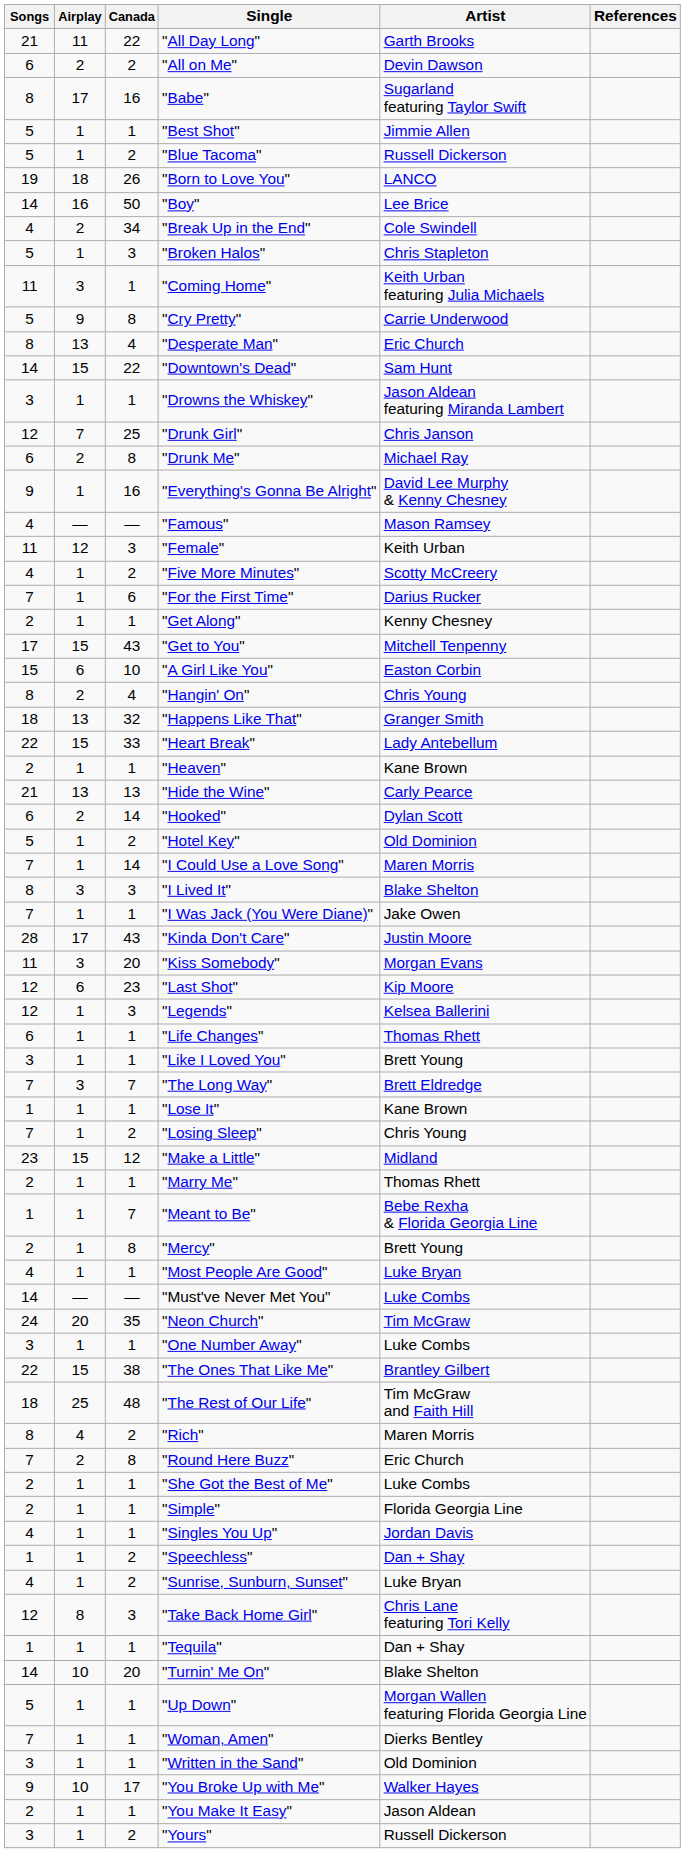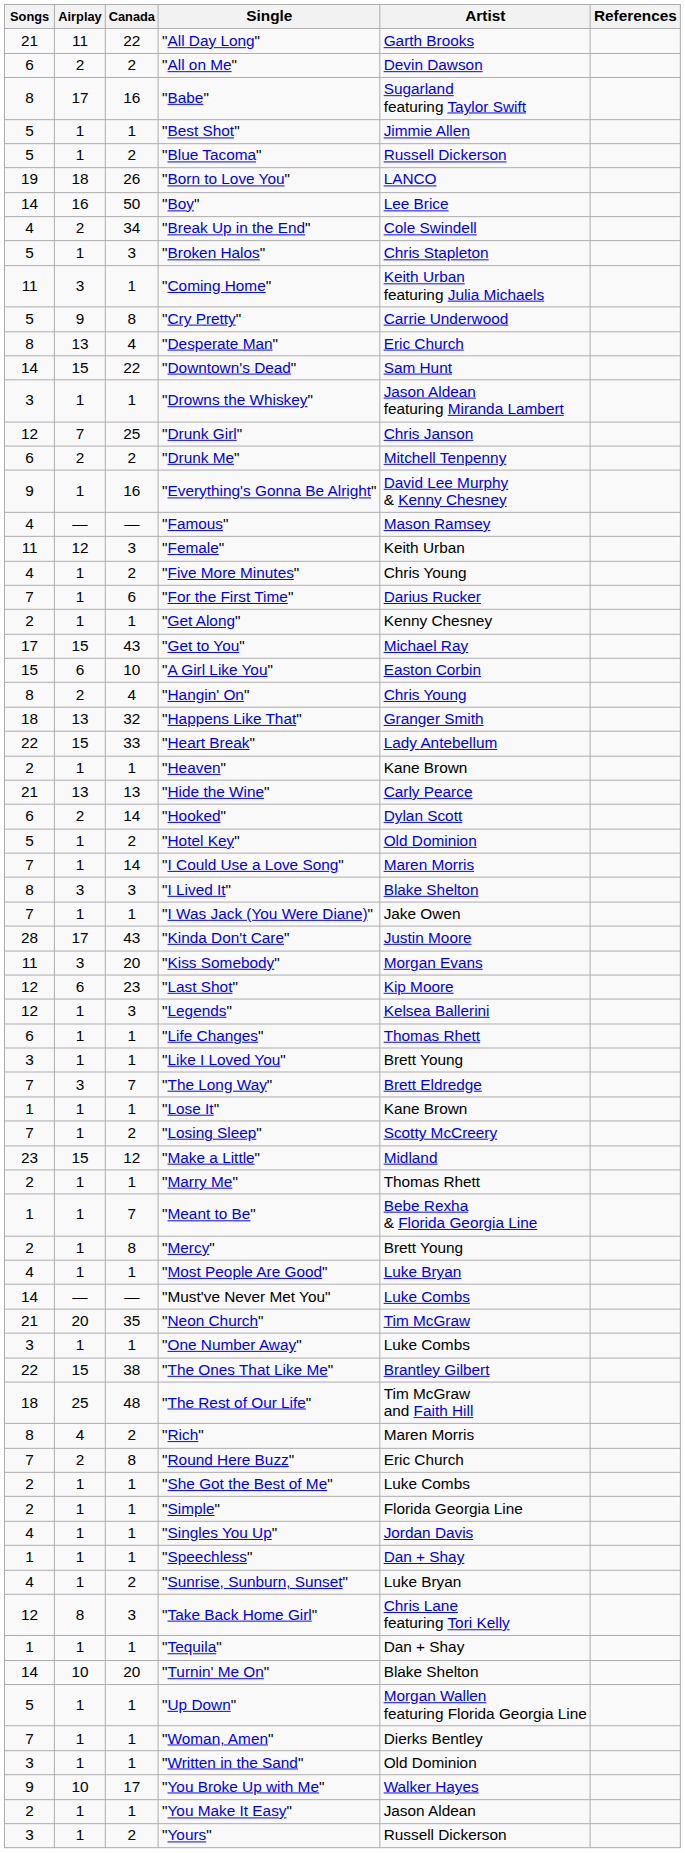 <table class="wikitable sortable">
 <tr>
 <th width="45"><small>Songs</small></th>
 <th width="45"><small>Airplay</small></th>
 <th width="45"><small>Canada</small></th>
 <th width=auto>Single</th>
 <th width=auto>Artist</th>
 <th width=auto>References</th>
 </tr>
 <tr>
 <td align=center>21</td>
 <td align=center>11</td>
 <td align=center>22</td>
 <td>"<a href='#'>All Day Long</a>"</td>
 <td><a href='#'>Garth Brooks</a></td>
 <td></td>
 </tr>
 <tr>
 <td align=center>6</td>
 <td align=center>2</td>
 <td align=center>2</td>
 <td>"<a href='#'>All on Me</a>"</td>
 <td><a href='#'>Devin Dawson</a></td>
 <td></td>
 </tr>
 <tr>
 <td align=center>8</td>
 <td align=center>17</td>
 <td align=center>16</td>
 <td>"<a href='#'>Babe</a>"</td>
 <td><a href='#'>Sugarland</a> <br> featuring <a href='#'>Taylor Swift</a></td>
 <td></td>
 </tr>
 <tr>
 <td align=center>5</td>
 <td align=center>1</td>
 <td align=center>1</td>
 <td>"<a href='#'>Best Shot</a>"</td>
 <td><a href='#'>Jimmie Allen</a></td>
 <td></td>
 </tr>
 <tr>
 <td align=center>5</td>
 <td align=center>1</td>
 <td align=center>2</td>
 <td>"<a href='#'>Blue Tacoma</a>"</td>
 <td><a href='#'>Russell Dickerson</a></td>
 <td></td>
 </tr>
 <tr>
 <td align=center>19</td>
 <td align=center>18</td>
 <td align=center>26</td>
 <td>"<a href='#'>Born to Love You</a>"</td>
 <td><a href='#'>LANCO</a></td>
 <td></td>
 </tr>
 <tr>
 <td align=center>14</td>
 <td align=center>16</td>
 <td align=center>50</td>
 <td>"<a href='#'>Boy</a>"</td>
 <td><a href='#'>Lee Brice</a></td>
 <td></td>
 </tr>
 <tr>
 <td align=center>4</td>
 <td align=center>2</td>
 <td align=center>34</td>
 <td>"<a href='#'>Break Up in the End</a>"</td>
 <td><a href='#'>Cole Swindell</a></td>
 <td></td>
 </tr>
 <tr>
 <td align=center>5</td>
 <td align=center>1</td>
 <td align=center>3</td>
 <td>"<a href='#'>Broken Halos</a>"</td>
 <td><a href='#'>Chris Stapleton</a></td>
 <td></td>
 </tr>
 <tr>
 <td align=center>11</td>
 <td align=center>3</td>
 <td align=center>1</td>
 <td>"<a href='#'>Coming Home</a>"</td>
 <td><a href='#'>Keith Urban</a> <br> featuring <a href='#'>Julia Michaels</a></td>
 <td></td>
 </tr>
 <tr>
 <td align=center>5</td>
 <td align=center>9</td>
 <td align=center>8</td>
 <td>"<a href='#'>Cry Pretty</a>"</td>
 <td><a href='#'>Carrie Underwood</a></td>
 <td></td>
 </tr>
 <tr>
 <td align=center>8</td>
 <td align=center>13</td>
 <td align=center>4</td>
 <td>"<a href='#'>Desperate Man</a>"</td>
 <td><a href='#'>Eric Church</a></td>
 <td></td>
 </tr>
 <tr>
 <td align=center>14</td>
 <td align=center>15</td>
 <td align=center>22</td>
 <td>"<a href='#'>Downtown's Dead</a>"</td>
 <td><a href='#'>Sam Hunt</a></td>
 <td></td>
 </tr>
 <tr>
 <td align=center>3</td>
 <td align=center>1</td>
 <td align=center>1</td>
 <td>"<a href='#'>Drowns the Whiskey</a>"</td>
 <td><a href='#'>Jason Aldean</a> <br> featuring <a href='#'>Miranda Lambert</a></td>
 <td></td>
 </tr>
 <tr>
 <td align=center>12</td>
 <td align=center>7</td>
 <td align=center>25</td>
 <td>"<a href='#'>Drunk Girl</a>"</td>
 <td><a href='#'>Chris Janson</a></td>
 <td></td>
 </tr>
 <tr>
 <td align=center>6</td>
 <td align=center>2</td>
-<td align=center>8</td>
+<td align=center>2</td>
 <td>"<a href='#'>Drunk Me</a>"</td>
-<td><a href='#'>Michael Ray</a></td>
+<td><a href='#'>Mitchell Tenpenny</a></td>
 <td></td>
 </tr>
 <tr>
 <td align=center>9</td>
 <td align=center>1</td>
 <td align=center>16</td>
 <td>"<a href='#'>Everything's Gonna Be Alright</a>"</td>
 <td><a href='#'>David Lee Murphy</a> <br> & <a href='#'>Kenny Chesney</a></td>
 <td></td>
 </tr>
 <tr>
 <td align=center>4</td>
 <td align=center>—</td>
 <td align=center>—</td>
 <td>"<a href='#'>Famous</a>"</td>
 <td><a href='#'>Mason Ramsey</a></td>
 <td></td>
 </tr>
 <tr>
 <td align=center>11</td>
 <td align=center>12</td>
 <td align=center>3</td>
 <td>"<a href='#'>Female</a>"</td>
 <td>Keith Urban</td>
 <td></td>
 </tr>
 <tr>
 <td align=center>4</td>
 <td align=center>1</td>
 <td align=center>2</td>
 <td>"<a href='#'>Five More Minutes</a>"</td>
-<td><a href='#'>Scotty McCreery</a></td>
+<td>Chris Young</td>
 <td></td>
 </tr>
 <tr>
 <td align=center>7</td>
 <td align=center>1</td>
 <td align=center>6</td>
 <td>"<a href='#'>For the First Time</a>"</td>
 <td><a href='#'>Darius Rucker</a></td>
 <td></td>
 </tr>
 <tr>
 <td align=center>2</td>
 <td align=center>1</td>
 <td align=center>1</td>
 <td>"<a href='#'>Get Along</a>"</td>
 <td>Kenny Chesney</td>
 <td></td>
 </tr>
 <tr>
 <td align=center>17</td>
 <td align=center>15</td>
 <td align=center>43</td>
 <td>"<a href='#'>Get to You</a>"</td>
-<td><a href='#'>Mitchell Tenpenny</a></td>
+<td><a href='#'>Michael Ray</a></td>
 <td></td>
 </tr>
 <tr>
 <td align=center>15</td>
 <td align=center>6</td>
 <td align=center>10</td>
 <td>"<a href='#'>A Girl Like You</a>"</td>
 <td><a href='#'>Easton Corbin</a></td>
 <td></td>
 </tr>
 <tr>
 <td align=center>8</td>
 <td align=center>2</td>
 <td align=center>4</td>
 <td>"<a href='#'>Hangin' On</a>"</td>
 <td><a href='#'>Chris Young</a></td>
 <td></td>
 </tr>
 <tr>
 <td align=center>18</td>
 <td align=center>13</td>
 <td align=center>32</td>
 <td>"<a href='#'>Happens Like That</a>"</td>
 <td><a href='#'>Granger Smith</a></td>
 <td></td>
 </tr>
 <tr>
 <td align=center>22</td>
 <td align=center>15</td>
 <td align=center>33</td>
 <td>"<a href='#'>Heart Break</a>"</td>
 <td><a href='#'>Lady Antebellum</a></td>
 <td></td>
 </tr>
 <tr>
 <td align=center>2</td>
 <td align=center>1</td>
 <td align=center>1</td>
 <td>"<a href='#'>Heaven</a>"</td>
 <td>Kane Brown</td>
 <td></td>
 </tr>
 <tr>
 <td align=center>21</td>
 <td align=center>13</td>
 <td align=center>13</td>
 <td>"<a href='#'>Hide the Wine</a>"</td>
 <td><a href='#'>Carly Pearce</a></td>
 <td></td>
 </tr>
 <tr>
 <td align=center>6</td>
 <td align=center>2</td>
 <td align=center>14</td>
 <td>"<a href='#'>Hooked</a>"</td>
 <td><a href='#'>Dylan Scott</a></td>
 <td></td>
 </tr>
 <tr>
 <td align=center>5</td>
 <td align=center>1</td>
 <td align=center>2</td>
 <td>"<a href='#'>Hotel Key</a>"</td>
 <td><a href='#'>Old Dominion</a></td>
 <td></td>
 </tr>
 <tr>
 <td align=center>7</td>
 <td align=center>1</td>
 <td align=center>14</td>
 <td>"<a href='#'>I Could Use a Love Song</a>"</td>
 <td><a href='#'>Maren Morris</a></td>
 <td></td>
 </tr>
 <tr>
 <td align=center>8</td>
 <td align=center>3</td>
 <td align=center>3</td>
 <td>"<a href='#'>I Lived It</a>"</td>
 <td><a href='#'>Blake Shelton</a></td>
 <td></td>
 </tr>
 <tr>
 <td align=center>7</td>
 <td align=center>1</td>
 <td align=center>1</td>
 <td>"<a href='#'>I Was Jack (You Were Diane)</a>"</td>
 <td>Jake Owen</td>
 <td></td>
 </tr>
 <tr>
 <td align=center>28</td>
 <td align=center>17</td>
 <td align=center>43</td>
 <td>"<a href='#'>Kinda Don't Care</a>"</td>
 <td><a href='#'>Justin Moore</a></td>
 <td></td>
 </tr>
 <tr>
 <td align=center>11</td>
 <td align=center>3</td>
 <td align=center>20</td>
 <td>"<a href='#'>Kiss Somebody</a>"</td>
 <td><a href='#'>Morgan Evans</a></td>
 <td></td>
 </tr>
 <tr>
 <td align=center>12</td>
 <td align=center>6</td>
 <td align=center>23</td>
 <td>"<a href='#'>Last Shot</a>"</td>
 <td><a href='#'>Kip Moore</a></td>
 <td></td>
 </tr>
 <tr>
 <td align=center>12</td>
 <td align=center>1</td>
 <td align=center>3</td>
 <td>"<a href='#'>Legends</a>"</td>
 <td><a href='#'>Kelsea Ballerini</a></td>
 <td></td>
 </tr>
 <tr>
 <td align=center>6</td>
 <td align=center>1</td>
 <td align=center>1</td>
 <td>"<a href='#'>Life Changes</a>"</td>
 <td><a href='#'>Thomas Rhett</a></td>
 <td></td>
 </tr>
 <tr>
 <td align=center>3</td>
 <td align=center>1</td>
 <td align=center>1</td>
 <td>"<a href='#'>Like I Loved You</a>"</td>
 <td>Brett Young</td>
 <td></td>
 </tr>
 <tr>
 <td align=center>7</td>
 <td align=center>3</td>
 <td align=center>7</td>
 <td>"<a href='#'>The Long Way</a>"</td>
 <td><a href='#'>Brett Eldredge</a></td>
 <td></td>
 </tr>
 <tr>
 <td align=center>1</td>
 <td align=center>1</td>
 <td align=center>1</td>
 <td>"<a href='#'>Lose It</a>"</td>
 <td>Kane Brown</td>
 <td></td>
 </tr>
 <tr>
 <td align=center>7</td>
 <td align=center>1</td>
 <td align=center>2</td>
 <td>"<a href='#'>Losing Sleep</a>"</td>
-<td>Chris Young</td>
+<td><a href='#'>Scotty McCreery</a></td>
 <td></td>
 </tr>
 <tr>
 <td align=center>23</td>
 <td align=center>15</td>
 <td align=center>12</td>
 <td>"<a href='#'>Make a Little</a>"</td>
 <td><a href='#'>Midland</a></td>
 <td></td>
 </tr>
 <tr>
 <td align=center>2</td>
 <td align=center>1</td>
 <td align=center>1</td>
 <td>"<a href='#'>Marry Me</a>"</td>
 <td>Thomas Rhett</td>
 <td></td>
 </tr>
 <tr>
 <td align=center>1</td>
 <td align=center>1</td>
 <td align=center>7</td>
 <td>"<a href='#'>Meant to Be</a>"</td>
 <td><a href='#'>Bebe Rexha</a> <br>& <a href='#'>Florida Georgia Line</a></td>
 <td></td>
 </tr>
 <tr>
 <td align=center>2</td>
 <td align=center>1</td>
 <td align=center>8</td>
 <td>"<a href='#'>Mercy</a>"</td>
 <td>Brett Young</td>
 <td></td>
 </tr>
 <tr>
 <td align=center>4</td>
 <td align=center>1</td>
 <td align=center>1</td>
 <td>"<a href='#'>Most People Are Good</a>"</td>
 <td><a href='#'>Luke Bryan</a></td>
 <td></td>
 </tr>
 <tr>
 <td align=center>14</td>
 <td align=center>—</td>
 <td align=center>—</td>
 <td>"Must've Never Met You"</td>
 <td><a href='#'>Luke Combs</a></td>
 <td></td>
 </tr>
 <tr>
-<td align=center>24</td>
+<td align=center>21</td>
 <td align=center>20</td>
 <td align=center>35</td>
 <td>"<a href='#'>Neon Church</a>"</td>
 <td><a href='#'>Tim McGraw</a></td>
 <td></td>
 </tr>
 <tr>
 <td align=center>3</td>
 <td align=center>1</td>
 <td align=center>1</td>
 <td>"<a href='#'>One Number Away</a>"</td>
 <td>Luke Combs</td>
 <td></td>
 </tr>
 <tr>
 <td align=center>22</td>
 <td align=center>15</td>
 <td align=center>38</td>
 <td>"<a href='#'>The Ones That Like Me</a>"</td>
 <td><a href='#'>Brantley Gilbert</a></td>
 <td></td>
 </tr>
 <tr>
 <td align=center>18</td>
 <td align=center>25</td>
 <td align=center>48</td>
 <td>"<a href='#'>The Rest of Our Life</a>"</td>
 <td>Tim McGraw <br>and <a href='#'>Faith Hill</a></td>
 <td></td>
 </tr>
 <tr>
 <td align=center>8</td>
 <td align=center>4</td>
 <td align=center>2</td>
 <td>"<a href='#'>Rich</a>"</td>
 <td>Maren Morris</td>
 <td></td>
 </tr>
 <tr>
 <td align=center>7</td>
 <td align=center>2</td>
 <td align=center>8</td>
 <td>"<a href='#'>Round Here Buzz</a>"</td>
 <td>Eric Church</td>
 <td></td>
 </tr>
 <tr>
 <td align=center>2</td>
 <td align=center>1</td>
 <td align=center>1</td>
 <td>"<a href='#'>She Got the Best of Me</a>"</td>
 <td>Luke Combs</td>
 <td></td>
 </tr>
 <tr>
 <td align=center>2</td>
 <td align=center>1</td>
 <td align=center>1</td>
 <td>"<a href='#'>Simple</a>"</td>
 <td>Florida Georgia Line</td>
 <td></td>
 </tr>
 <tr>
 <td align=center>4</td>
 <td align=center>1</td>
 <td align=center>1</td>
 <td>"<a href='#'>Singles You Up</a>"</td>
 <td><a href='#'>Jordan Davis</a></td>
 <td></td>
 </tr>
 <tr>
 <td align=center>1</td>
 <td align=center>1</td>
-<td align=center>2</td>
+<td align=center>1</td>
 <td>"<a href='#'>Speechless</a>"</td>
 <td><a href='#'>Dan + Shay</a></td>
 <td></td>
 </tr>
 <tr>
 <td align=center>4</td>
 <td align=center>1</td>
 <td align=center>2</td>
 <td>"<a href='#'>Sunrise, Sunburn, Sunset</a>"</td>
 <td>Luke Bryan</td>
 <td></td>
 </tr>
 <tr>
 <td align=center>12</td>
 <td align=center>8</td>
 <td align=center>3</td>
 <td>"<a href='#'>Take Back Home Girl</a>"</td>
 <td><a href='#'>Chris Lane</a> <br>featuring <a href='#'>Tori Kelly</a></td>
 <td></td>
 </tr>
 <tr>
 <td align=center>1</td>
 <td align=center>1</td>
 <td align=center>1</td>
 <td>"<a href='#'>Tequila</a>"</td>
 <td>Dan + Shay</td>
 <td></td>
 </tr>
 <tr>
 <td align=center>14</td>
 <td align=center>10</td>
 <td align=center>20</td>
 <td>"<a href='#'>Turnin' Me On</a>"</td>
 <td>Blake Shelton</td>
 <td></td>
 </tr>
 <tr>
 <td align=center>5</td>
 <td align=center>1</td>
 <td align=center>1</td>
 <td>"<a href='#'>Up Down</a>"</td>
 <td><a href='#'>Morgan Wallen</a> <br> featuring Florida Georgia Line</td>
 <td></td>
 </tr>
 <tr>
 <td align=center>7</td>
 <td align=center>1</td>
 <td align=center>1</td>
 <td>"<a href='#'>Woman, Amen</a>"</td>
 <td>Dierks Bentley</td>
 <td></td>
 </tr>
 <tr>
 <td align=center>3</td>
 <td align=center>1</td>
 <td align=center>1</td>
 <td>"<a href='#'>Written in the Sand</a>"</td>
 <td>Old Dominion</td>
 <td></td>
 </tr>
 <tr>
 <td align=center>9</td>
 <td align=center>10</td>
 <td align=center>17</td>
 <td>"<a href='#'>You Broke Up with Me</a>"</td>
 <td><a href='#'>Walker Hayes</a></td>
 <td></td>
 </tr>
 <tr>
 <td align=center>2</td>
 <td align=center>1</td>
 <td align=center>1</td>
 <td>"<a href='#'>You Make It Easy</a>"</td>
 <td>Jason Aldean</td>
 <td></td>
 </tr>
 <tr>
 <td align=center>3</td>
 <td align=center>1</td>
 <td align=center>2</td>
 <td>"<a href='#'>Yours</a>"</td>
 <td>Russell Dickerson</td>
 <td></td>
 </tr>
 </table>
